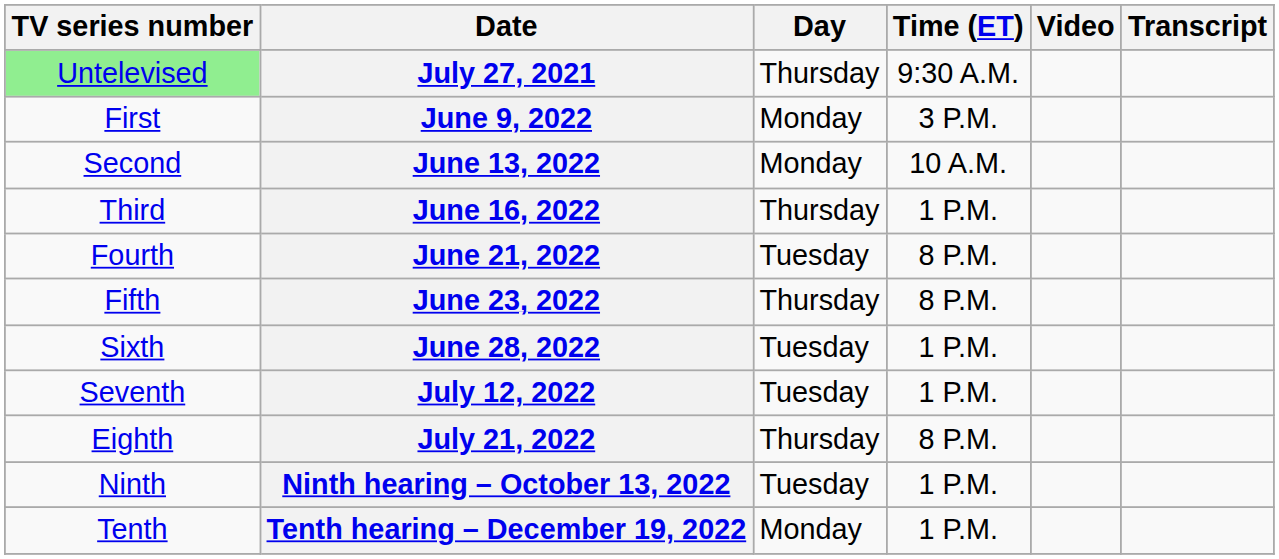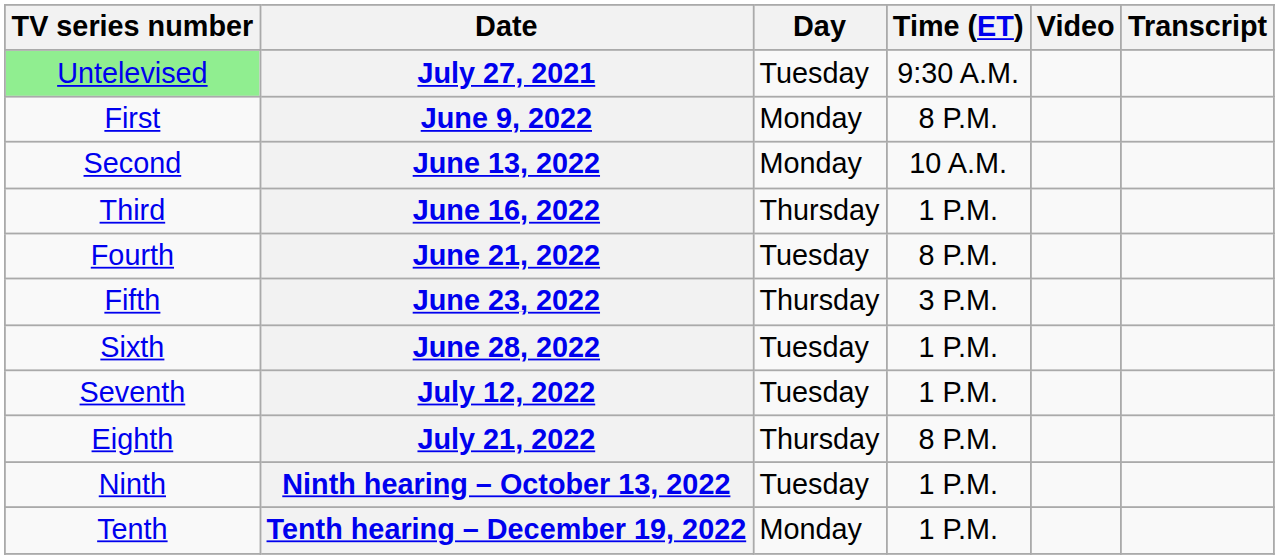 <table class="wikitable plainrowheaders">
 <tr>
 <th scope="col">TV series number</th>
 <th scope="col">Date</th>
 <th scope="col">Day</th>
 <th scope="col">Time (<a href='#'>ET</a>)</th>
 <th scope="col">Video</th>
 <th>Transcript</th>
 </tr>
 <tr>
 <td style="background: lightgreen; text-align:center;"><a href='#'>Untelevised</a></td>
 <th scope="row" style="text-align:center"><a href='#'>July 27, 2021</a></th>
-<td>Thursday</td>
+<td>Tuesday</td>
 <td style="text-align:center;">9:30 A.M.</td>
 <td> </td>
 <td><br></td>
 </tr>
 <tr>
 <td style="text-align:center;"><a href='#'>First</a></td>
 <th scope="row" style="text-align:center"><a href='#'>June 9, 2022</a></th>
 <td>Monday</td>
-<td style="text-align:center;">3 P.M.</td>
+<td style="text-align:center;">8 P.M.</td>
 <td> </td>
 <td></td>
 </tr>
 <tr>
 <td style="text-align:center;"><a href='#'>Second</a></td>
 <th scope="row" style="text-align:center"><a href='#'>June 13, 2022</a></th>
 <td>Monday</td>
 <td style="text-align:center;">10 A.M.</td>
 <td> </td>
 <td></td>
 </tr>
 <tr>
 <td style="text-align:center;"><a href='#'>Third</a></td>
 <th scope="row" style="text-align:center"><a href='#'>June 16, 2022</a></th>
 <td>Thursday</td>
 <td style="text-align:center;">1 P.M.</td>
 <td> </td>
 <td></td>
 </tr>
 <tr>
 <td style="text-align:center;"><a href='#'>Fourth</a></td>
 <th scope="row" style="text-align:center"><a href='#'>June 21, 2022</a></th>
 <td>Tuesday</td>
 <td style="text-align:center;">8 P.M.</td>
 <td> </td>
 <td></td>
 </tr>
 <tr>
 <td style="text-align:center;"><a href='#'>Fifth</a></td>
 <th scope="row" style="text-align:center"><a href='#'>June 23, 2022</a></th>
 <td>Thursday</td>
-<td style="text-align:center;">8 P.M.</td>
+<td style="text-align:center;">3 P.M.</td>
 <td> </td>
 <td></td>
 </tr>
 <tr>
 <td style="text-align:center;"><a href='#'>Sixth</a></td>
 <th scope="row" style="text-align:center"><a href='#'>June 28, 2022</a></th>
 <td>Tuesday</td>
 <td style="text-align:center;">1 P.M.</td>
 <td> </td>
 <td></td>
 </tr>
 <tr>
 <td style="text-align:center;"><a href='#'>Seventh</a></td>
 <th scope="row" style="text-align:center"><a href='#'>July 12, 2022</a></th>
 <td>Tuesday</td>
 <td style="text-align:center;">1 P.M.</td>
 <td> </td>
 <td></td>
 </tr>
 <tr>
 <td style="text-align:center;"><a href='#'>Eighth</a></td>
 <th scope="row" style="text-align:center"><a href='#'>July 21, 2022</a></th>
 <td>Thursday</td>
 <td style="text-align:center;">8 P.M.</td>
 <td> </td>
 <td></td>
 </tr>
 <tr>
 <td style="text-align:center;"><a href='#'>Ninth</a></td>
 <th scope="row" style="text-align:center"><a href='#'>Ninth hearing – October 13, 2022</a></th>
 <td>Tuesday</td>
 <td style="text-align:center;">1 P.M.</td>
 <td> </td>
 <td></td>
 </tr>
 <tr>
 <td style="text-align:center;"><a href='#'>Tenth</a></td>
 <th scope="row" style="text-align:center"><a href='#'>Tenth hearing – December 19, 2022</a></th>
 <td>Monday</td>
 <td style="text-align:center;">1 P.M.</td>
 <td> </td>
 <td></td>
 </tr>
 </table>
